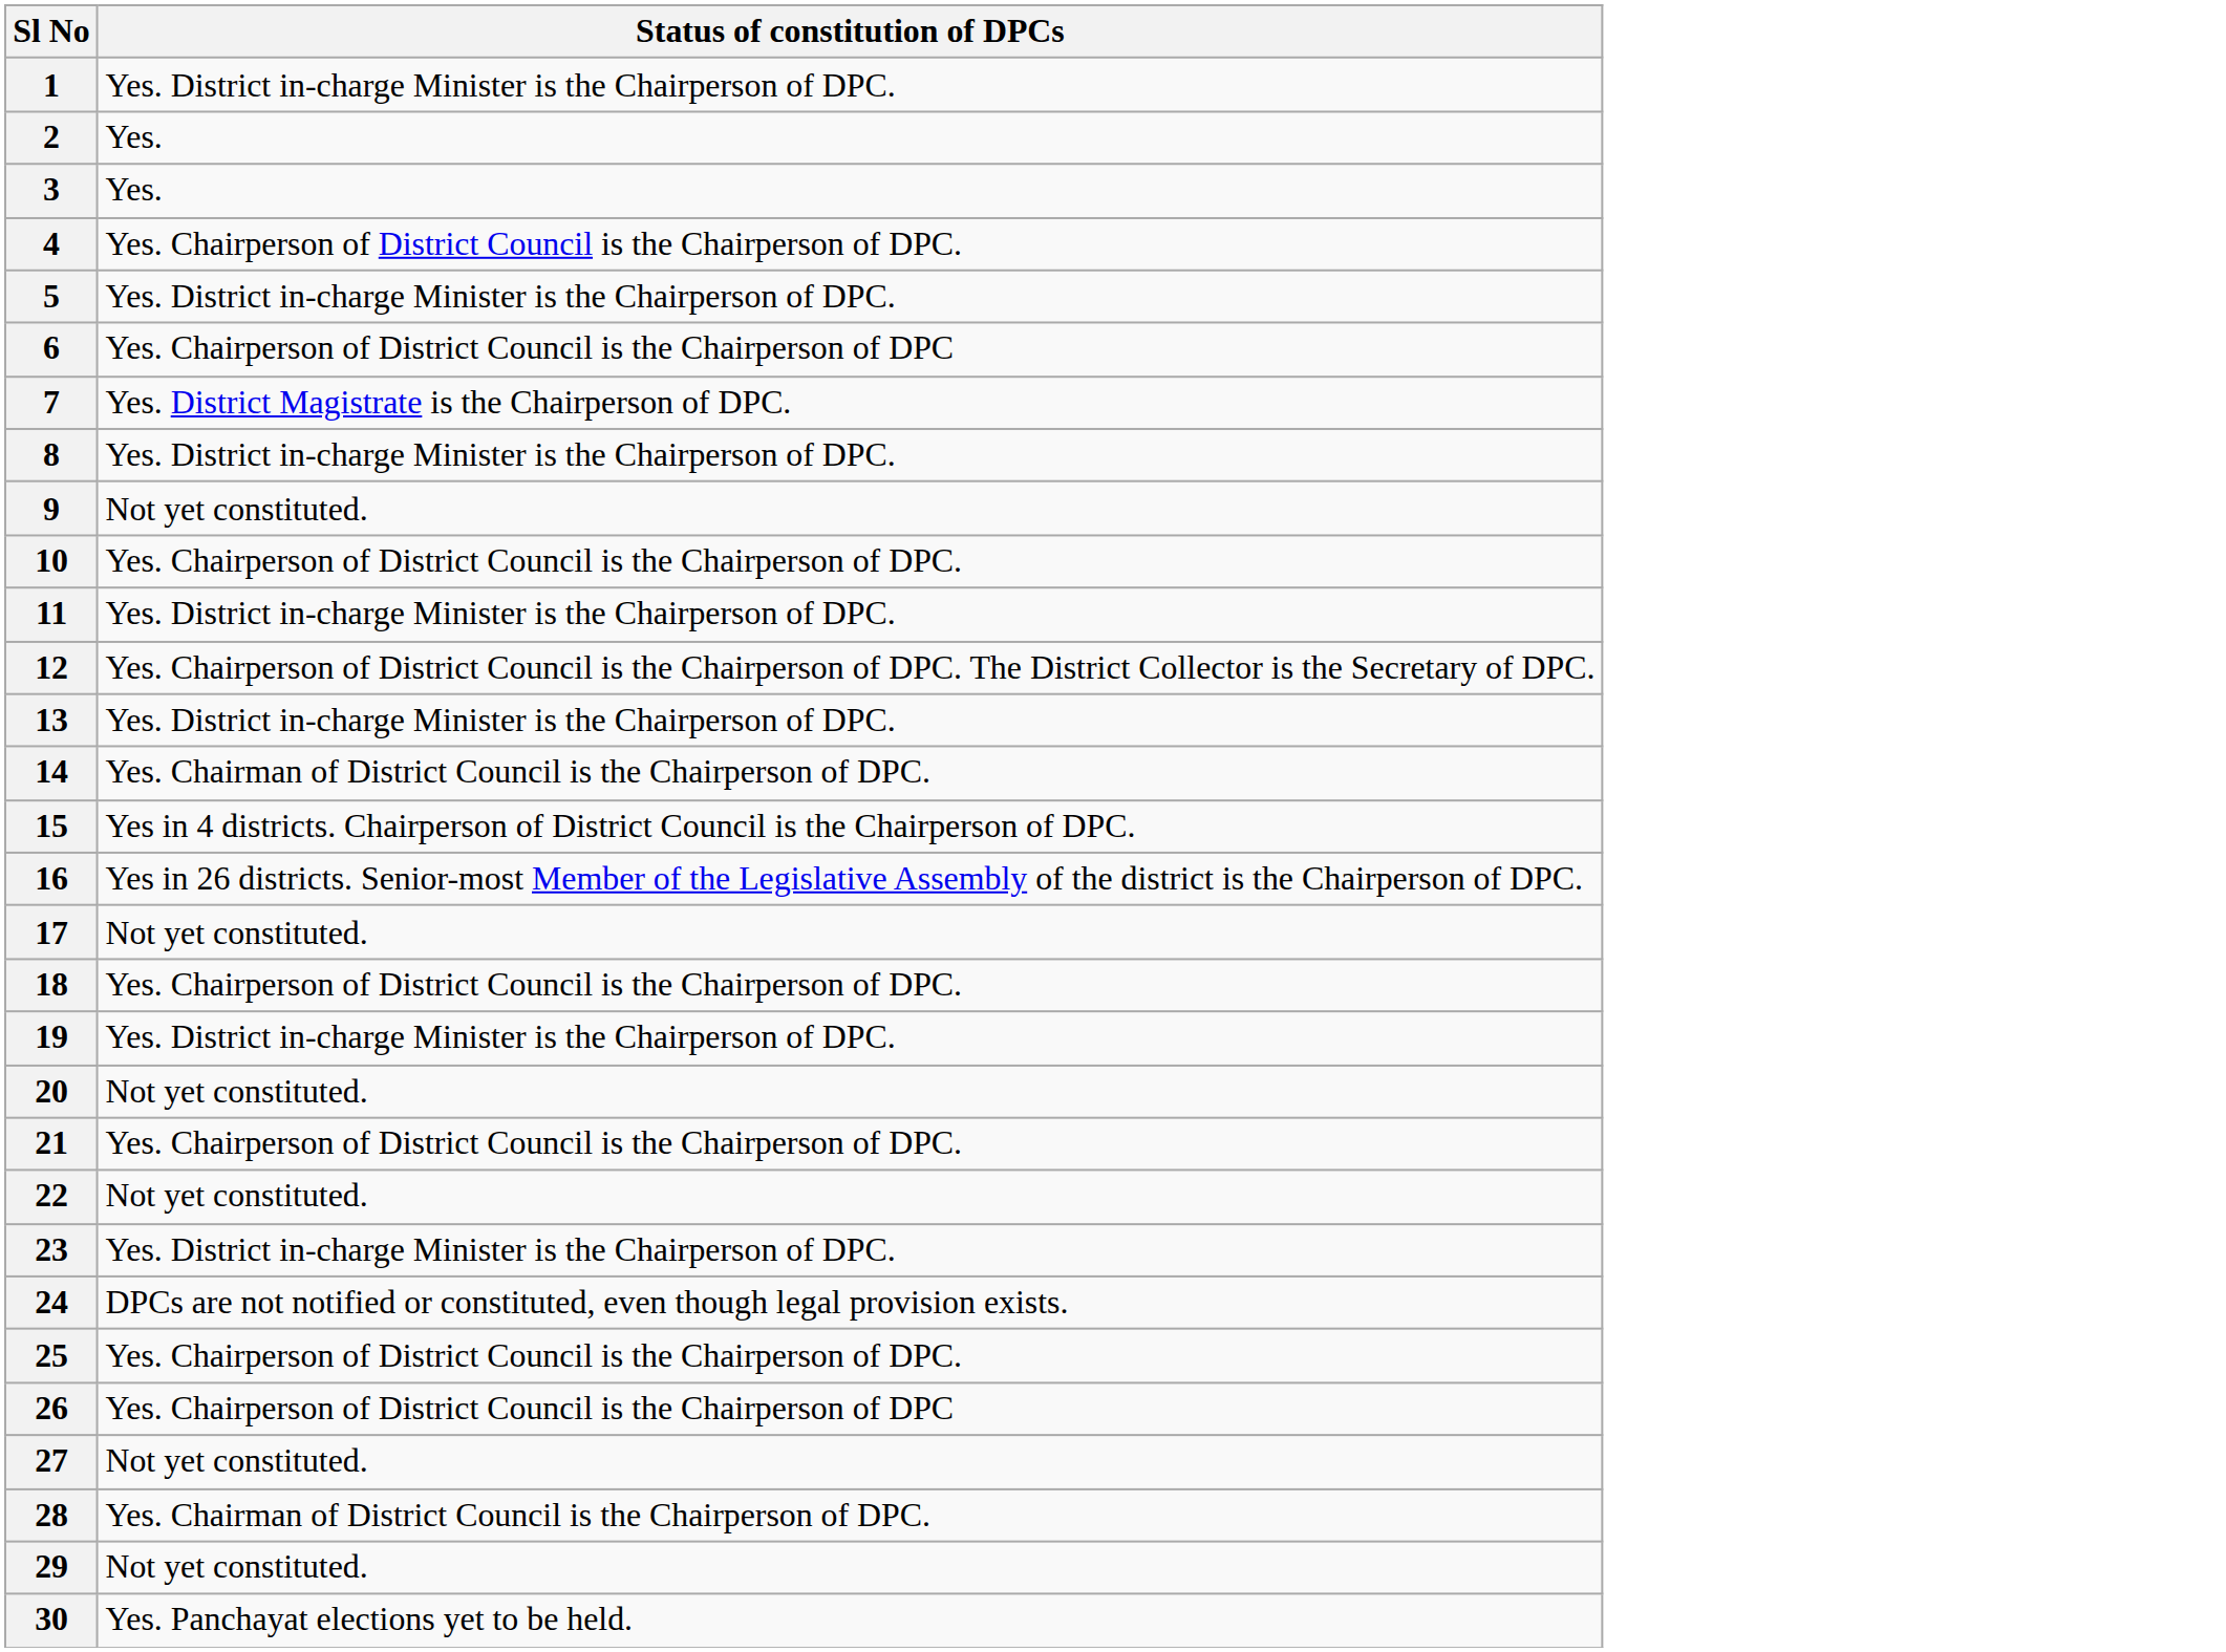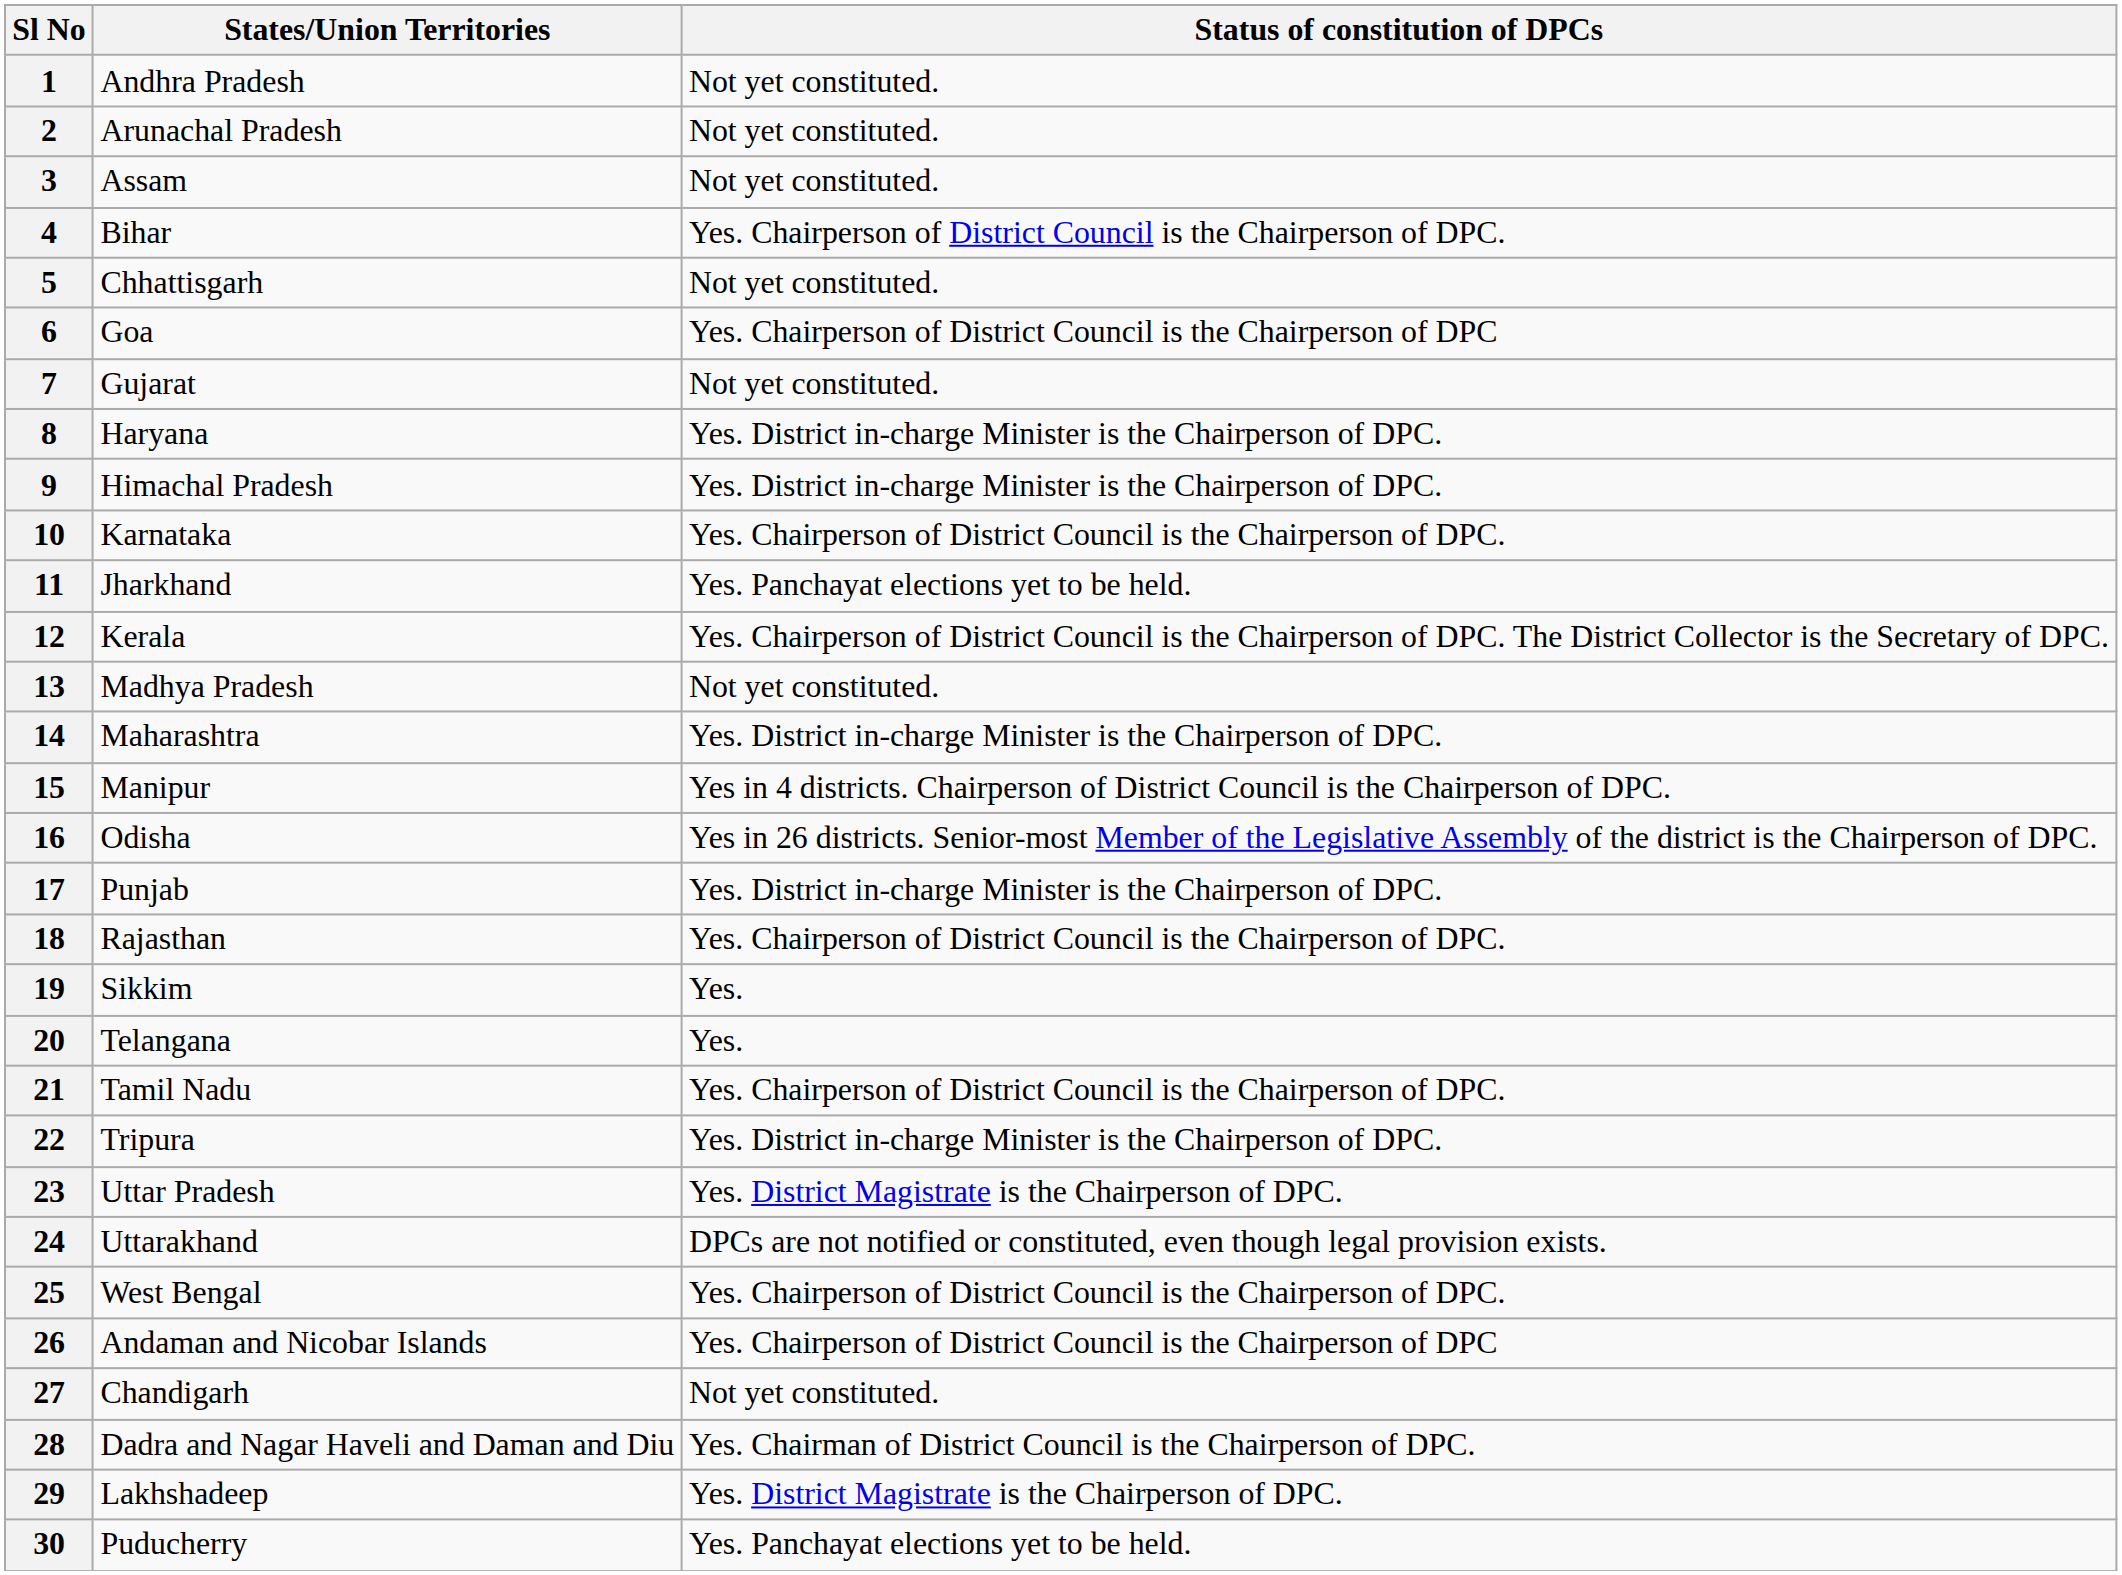 <table class = "wikitable">
 <tr>
 <th>Sl No</th>
+<th>States/Union Territories</th>
 <th>Status of constitution of DPCs</th>
 </tr>
 <tr>
 <th>1</th>
-<td>Yes. District in-charge Minister is the Chairperson of DPC.</td>
+<td>Andhra Pradesh</td>
+<td>Not yet constituted.</td>
 </tr>
 <tr>
 <th>2</th>
-<td>Yes.</td>
+<td>Arunachal Pradesh</td>
+<td>Not yet constituted.</td>
 </tr>
 <tr>
 <th>3</th>
-<td>Yes.</td>
+<td>Assam</td>
+<td>Not yet constituted.</td>
 </tr>
 <tr>
 <th>4</th>
+<td>Bihar</td>
 <td>Yes. Chairperson of <a href='#'>District Council</a> is the Chairperson of DPC.</td>
 </tr>
 <tr>
 <th>5</th>
-<td>Yes. District in-charge Minister is the Chairperson of DPC.</td>
+<td>Chhattisgarh</td>
+<td>Not yet constituted.</td>
 </tr>
 <tr>
 <th>6</th>
+<td>Goa</td>
 <td>Yes. Chairperson of District Council is the Chairperson of DPC</td>
 </tr>
 <tr>
 <th>7</th>
-<td>Yes. <a href='#'>District Magistrate</a> is the Chairperson of DPC.</td>
+<td>Gujarat</td>
+<td>Not yet constituted.</td>
 </tr>
 <tr>
 <th>8</th>
+<td>Haryana</td>
 <td>Yes. District in-charge Minister is the Chairperson of DPC.</td>
 </tr>
 <tr>
 <th>9</th>
-<td>Not yet constituted.</td>
+<td>Himachal Pradesh</td>
+<td>Yes. District in-charge Minister is the Chairperson of DPC.</td>
 </tr>
 <tr>
 <th>10</th>
+<td>Karnataka</td>
 <td>Yes. Chairperson of District Council is the Chairperson of DPC.</td>
 </tr>
 <tr>
 <th>11</th>
-<td>Yes. District in-charge Minister is the Chairperson of DPC.</td>
+<td>Jharkhand</td>
+<td>Yes. Panchayat elections yet to be held.</td>
 </tr>
 <tr>
 <th>12</th>
+<td>Kerala</td>
 <td>Yes. Chairperson of District Council is the Chairperson of DPC. The District Collector is the Secretary of DPC.</td>
 </tr>
 <tr>
 <th>13</th>
+<td>Madhya Pradesh</td>
+<td>Not yet constituted.</td>
+</tr>
+<tr>
+<th>14</th>
+<td>Maharashtra</td>
 <td>Yes. District in-charge Minister is the Chairperson of DPC.</td>
 </tr>
 <tr>
-<th>14</th>
-<td>Yes. Chairman of District Council is the Chairperson of DPC.</td>
-</tr>
-<tr>
 <th>15</th>
+<td>Manipur</td>
 <td>Yes in 4 districts. Chairperson of District Council is the Chairperson of DPC.</td>
 </tr>
 <tr>
 <th>16</th>
+<td>Odisha</td>
 <td>Yes in 26 districts. Senior-most <a href='#'>Member of the Legislative Assembly</a> of the district is the Chairperson of DPC.</td>
 </tr>
 <tr>
 <th>17</th>
-<td>Not yet constituted.</td>
+<td>Punjab</td>
+<td>Yes. District in-charge Minister is the Chairperson of DPC.</td>
 </tr>
 <tr>
 <th>18</th>
+<td>Rajasthan</td>
 <td>Yes. Chairperson of District Council is the Chairperson of DPC.</td>
 </tr>
 <tr>
 <th>19</th>
-<td>Yes. District in-charge Minister is the Chairperson of DPC.</td>
+<td>Sikkim</td>
+<td>Yes.</td>
 </tr>
 <tr>
 <th>20</th>
-<td>Not yet constituted.</td>
+<td>Telangana</td>
+<td>Yes.</td>
 </tr>
 <tr>
 <th>21</th>
+<td>Tamil Nadu</td>
 <td>Yes. Chairperson of District Council is the Chairperson of DPC.</td>
 </tr>
 <tr>
 <th>22</th>
-<td>Not yet constituted.</td>
+<td>Tripura</td>
+<td>Yes. District in-charge Minister is the Chairperson of DPC.</td>
 </tr>
 <tr>
 <th>23</th>
-<td>Yes. District in-charge Minister is the Chairperson of DPC.</td>
+<td>Uttar Pradesh</td>
+<td>Yes. <a href='#'>District Magistrate</a> is the Chairperson of DPC.</td>
 </tr>
 <tr>
 <th>24</th>
+<td>Uttarakhand</td>
 <td>DPCs are not notified or constituted, even though legal provision exists.</td>
 </tr>
 <tr>
 <th>25</th>
+<td>West Bengal</td>
 <td>Yes. Chairperson of District Council is the Chairperson of DPC.</td>
 </tr>
 <tr>
 <th>26</th>
+<td>Andaman and Nicobar Islands</td>
 <td>Yes. Chairperson of District Council is the Chairperson of DPC</td>
 </tr>
 <tr>
 <th>27</th>
+<td>Chandigarh</td>
 <td>Not yet constituted.</td>
 </tr>
 <tr>
 <th>28</th>
+<td>Dadra and Nagar Haveli and Daman and Diu</td>
 <td>Yes. Chairman of District Council is the Chairperson of DPC.</td>
 </tr>
 <tr>
 <th>29</th>
-<td>Not yet constituted.</td>
+<td>Lakhshadeep</td>
+<td>Yes. <a href='#'>District Magistrate</a> is the Chairperson of DPC.</td>
 </tr>
 <tr>
 <th>30</th>
+<td>Puducherry</td>
 <td>Yes. Panchayat elections yet to be held.</td>
 </tr>
 </table>
